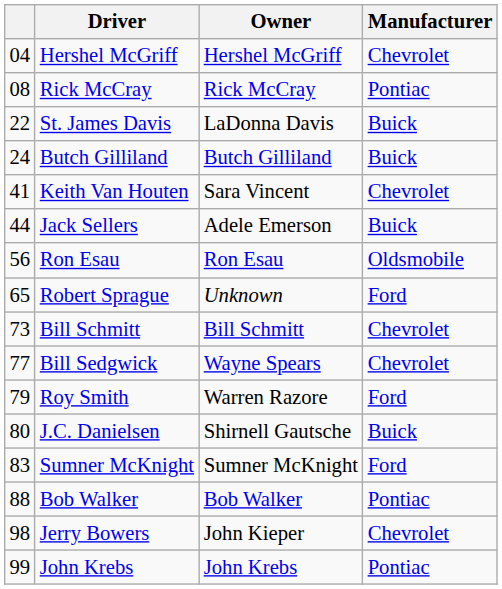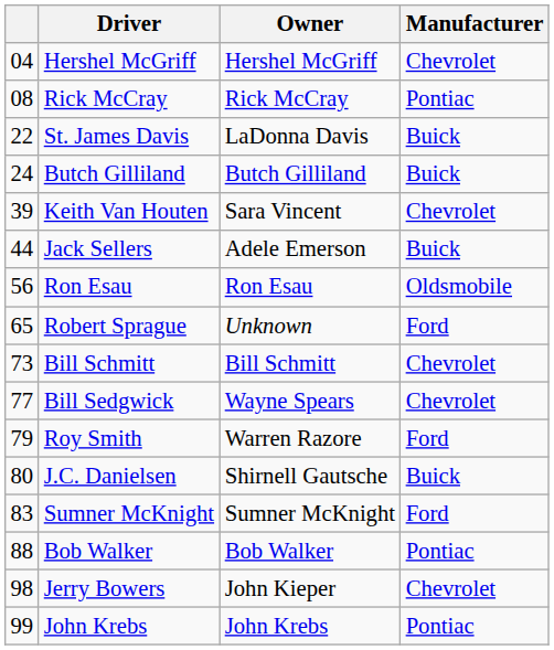 <table class="wikitable" style="font-size: 95%;">
 <tr>
 <th></th>
 <th>Driver</th>
 <th>Owner</th>
 <th>Manufacturer</th>
 </tr>
 <tr>
 <td>04</td>
 <td><a href='#'>Hershel McGriff</a></td>
 <td><a href='#'>Hershel McGriff</a></td>
 <td><a href='#'>Chevrolet</a></td>
 </tr>
 <tr>
 <td>08</td>
 <td><a href='#'>Rick McCray</a></td>
 <td><a href='#'>Rick McCray</a></td>
 <td><a href='#'>Pontiac</a></td>
 </tr>
 <tr>
 <td>22</td>
 <td><a href='#'>St. James Davis</a></td>
 <td>LaDonna Davis</td>
 <td><a href='#'>Buick</a></td>
 </tr>
 <tr>
 <td>24</td>
 <td><a href='#'>Butch Gilliland</a></td>
 <td><a href='#'>Butch Gilliland</a></td>
 <td><a href='#'>Buick</a></td>
 </tr>
 <tr>
-<td>41</td>
+<td>39</td>
 <td><a href='#'>Keith Van Houten</a></td>
 <td>Sara Vincent</td>
 <td><a href='#'>Chevrolet</a></td>
 </tr>
 <tr>
 <td>44</td>
 <td><a href='#'>Jack Sellers</a></td>
 <td>Adele Emerson</td>
 <td><a href='#'>Buick</a></td>
 </tr>
 <tr>
 <td>56</td>
 <td><a href='#'>Ron Esau</a></td>
 <td><a href='#'>Ron Esau</a></td>
 <td><a href='#'>Oldsmobile</a></td>
 </tr>
 <tr>
 <td>65</td>
 <td><a href='#'>Robert Sprague</a></td>
 <td><em>Unknown</em></td>
 <td><a href='#'>Ford</a></td>
 </tr>
 <tr>
 <td>73</td>
 <td><a href='#'>Bill Schmitt</a></td>
 <td><a href='#'>Bill Schmitt</a></td>
 <td><a href='#'>Chevrolet</a></td>
 </tr>
 <tr>
 <td>77</td>
 <td><a href='#'>Bill Sedgwick</a></td>
 <td><a href='#'>Wayne Spears</a></td>
 <td><a href='#'>Chevrolet</a></td>
 </tr>
 <tr>
 <td>79</td>
 <td><a href='#'>Roy Smith</a></td>
 <td>Warren Razore</td>
 <td><a href='#'>Ford</a></td>
 </tr>
 <tr>
 <td>80</td>
 <td><a href='#'>J.C. Danielsen</a></td>
 <td>Shirnell Gautsche</td>
 <td><a href='#'>Buick</a></td>
 </tr>
 <tr>
 <td>83</td>
 <td><a href='#'>Sumner McKnight</a></td>
 <td>Sumner McKnight</td>
 <td><a href='#'>Ford</a></td>
 </tr>
 <tr>
 <td>88</td>
 <td><a href='#'>Bob Walker</a></td>
 <td><a href='#'>Bob Walker</a></td>
 <td><a href='#'>Pontiac</a></td>
 </tr>
 <tr>
 <td>98</td>
 <td><a href='#'>Jerry Bowers</a></td>
 <td>John Kieper</td>
 <td><a href='#'>Chevrolet</a></td>
 </tr>
 <tr>
 <td>99</td>
 <td><a href='#'>John Krebs</a></td>
 <td><a href='#'>John Krebs</a></td>
 <td><a href='#'>Pontiac</a></td>
 </tr>
 </table>
